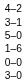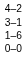 <table cellspacing=1 width=70%>
 <tr>
 <th width=25%></th>
 <th width=30%></th>
 <th width=15%></th>
 <th width=30%></th>
 </tr>
 <tr>
 <td></td>
 <td align=right></td>
 <td align=center>4–2</td>
 <td></td>
 </tr>
 <tr>
 <td></td>
 <td align=right></td>
 <td align=center>3–1</td>
 <td></td>
 </tr>
 <tr>
 <td></td>
 <td align=right></td>
-<td align=center>5–0</td>
-<td></td>
-</tr>
-<tr>
-<td></td>
-<td align=right></td>
 <td align=center>1–6</td>
 <td></td>
 </tr>
 <tr>
 <td></td>
 <td align=right></td>
 <td align=center>0–0</td>
 <td></td>
 </tr>
-<tr>
-<td></td>
-<td align=right></td>
-<td align=center>3–0</td>
-<td></td>
-</tr>
 </table>
